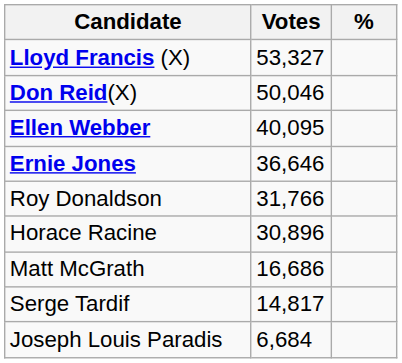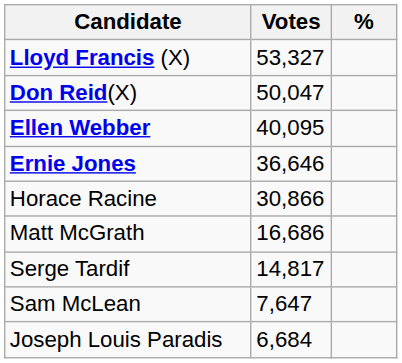 <table class="wikitable">
 <tr>
 <th style="width: 170px">Candidate</th>
 <th style="width: 50px">Votes</th>
 <th style="width: 40px">%</th>
 </tr>
 <tr>
 <td><strong><a href='#'>Lloyd Francis</a></strong> (X)</td>
 <td>53,327</td>
 </tr>
 <tr>
 <td><strong><a href='#'>Don Reid</a></strong>(X)</td>
-<td>50,046</td>
+<td>50,047</td>
 <td></td>
 </tr>
 <tr>
 <td><strong><a href='#'>Ellen Webber</a></strong></td>
 <td>40,095</td>
 <td></td>
 </tr>
 <tr>
 <td><strong><a href='#'>Ernie Jones</a></strong></td>
 <td>36,646</td>
 <td></td>
 </tr>
 <tr>
-<td>Roy Donaldson</td>
-<td>31,766</td>
-<td></td>
-</tr>
-<tr>
 <td>Horace Racine</td>
-<td>30,896</td>
+<td>30,866</td>
 <td></td>
 </tr>
 <tr>
 <td>Matt McGrath</td>
 <td>16,686</td>
 <td></td>
 </tr>
 <tr>
 <td>Serge Tardif</td>
 <td>14,817</td>
 <td></td>
 </tr>
 <tr>
+<td>Sam McLean</td>
+<td>7,647</td>
+<td></td>
+</tr>
+<tr>
 <td>Joseph Louis Paradis</td>
 <td>6,684</td>
 <td></td>
 </tr>
 </table>
